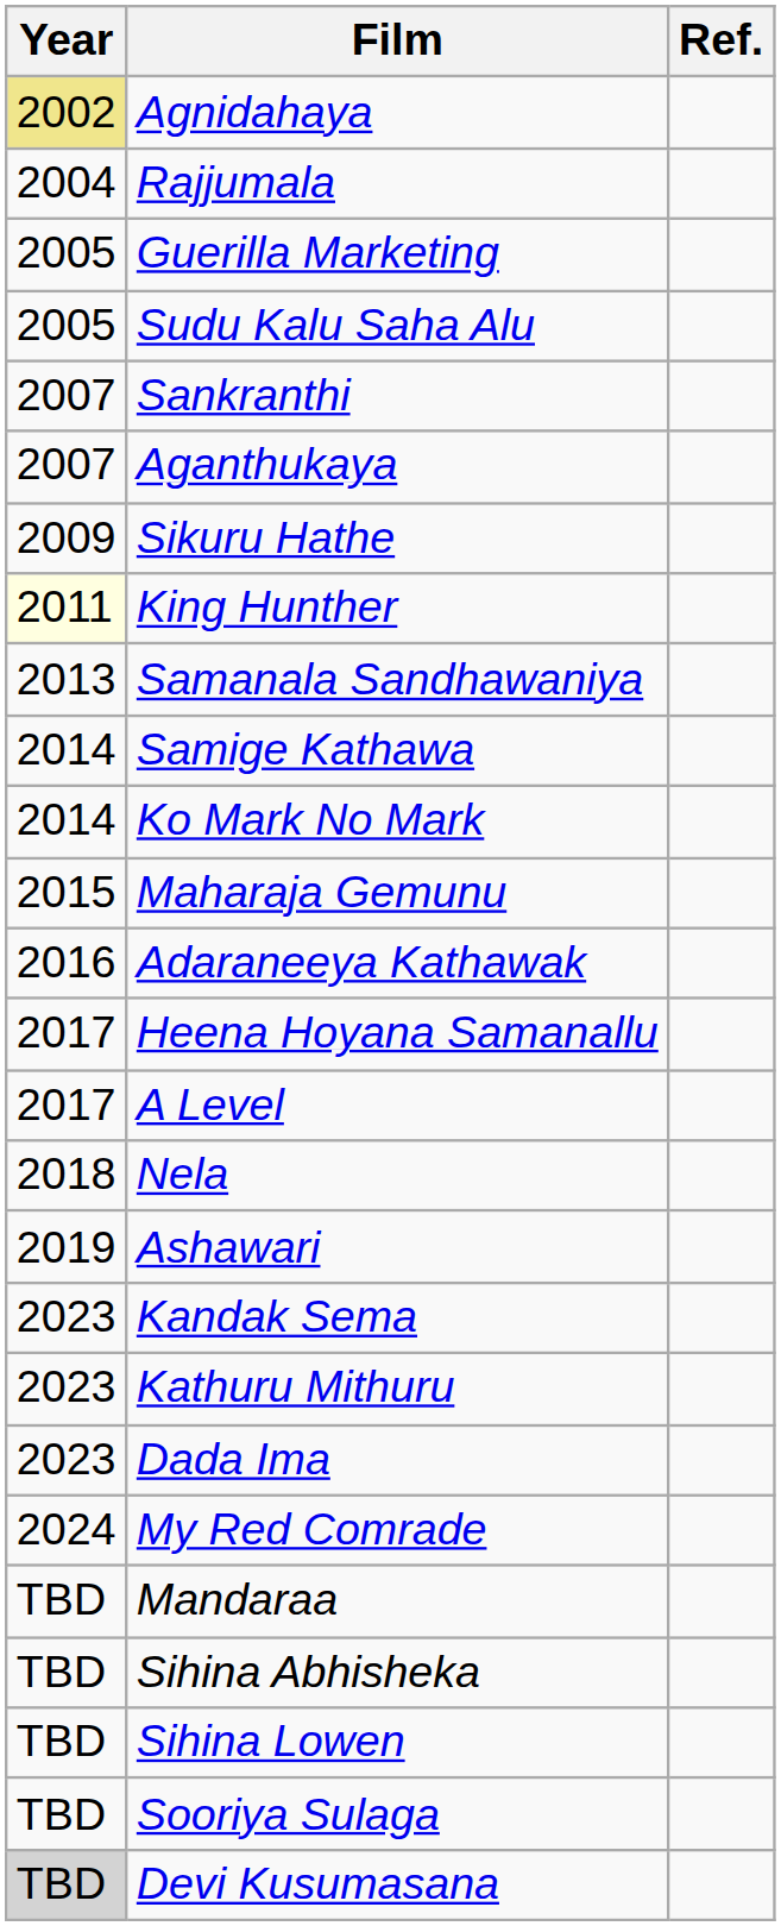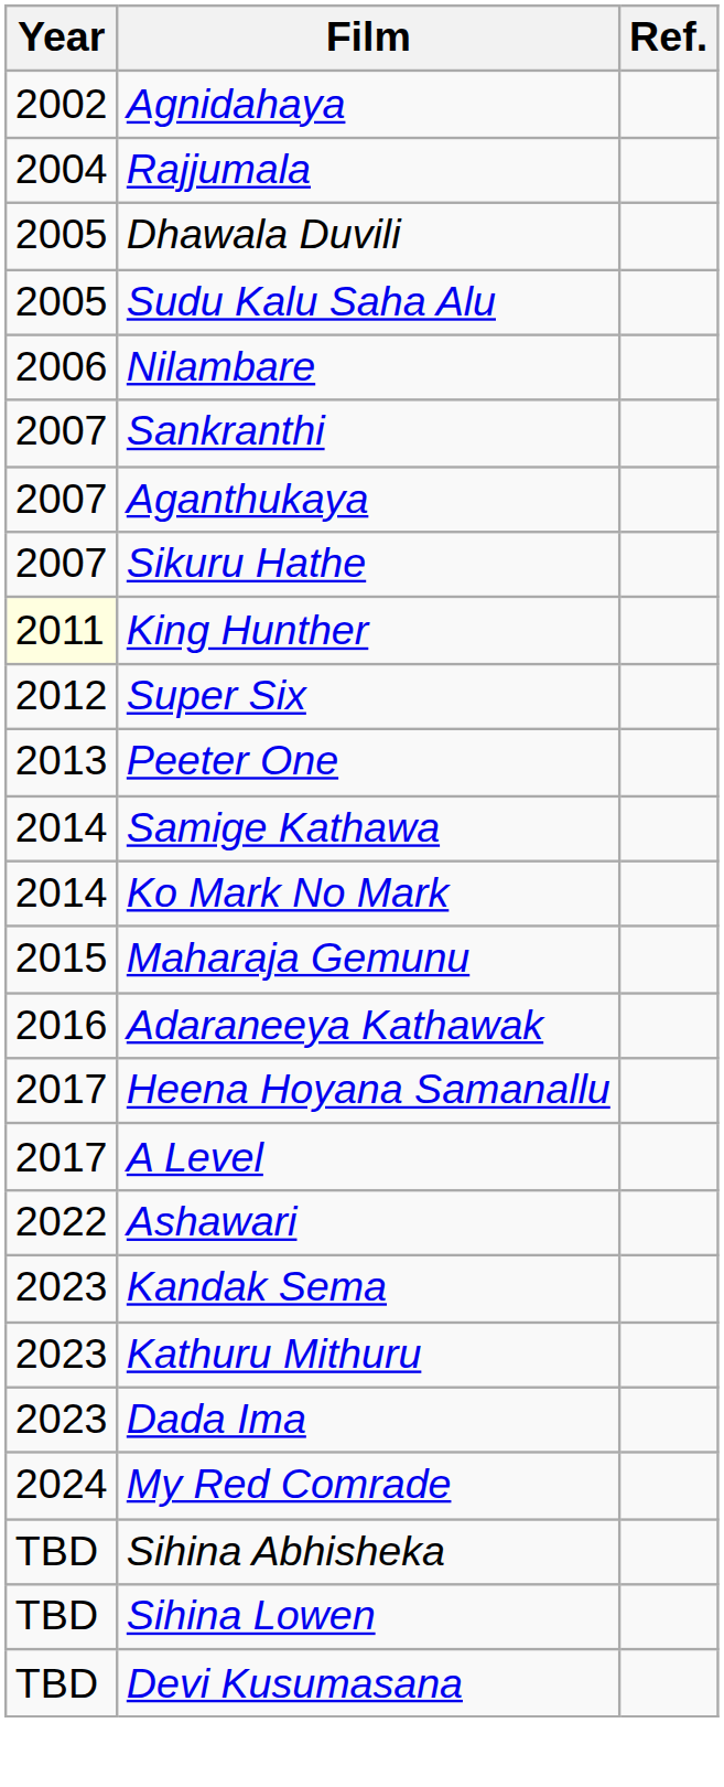 <table class="wikitable">
 <tr>
 <th>Year</th>
 <th>Film</th>
 <th>Ref.</th>
 </tr>
 <tr>
-<td style="background: khaki;">2002</td>
+<td>2002</td>
 <td><em><a href='#'>Agnidahaya</a></em></td>
 <td></td>
 </tr>
 <tr>
 <td>2004</td>
 <td><em><a href='#'>Rajjumala</a></em></td>
 <td></td>
 </tr>
 <tr>
 <td>2005</td>
-<td><em><a href='#'>Guerilla Marketing</a></em></td>
+<td><em>Dhawala Duvili</em></td>
 <td></td>
 </tr>
 <tr>
 <td>2005</td>
 <td><em><a href='#'>Sudu Kalu Saha Alu</a></em></td>
+<td></td>
+</tr>
+<tr>
+<td>2006</td>
+<td><em><a href='#'>Nilambare</a></em></td>
 <td></td>
 </tr>
 <tr>
 <td>2007</td>
 <td><em><a href='#'>Sankranthi</a></em></td>
 <td></td>
 </tr>
 <tr>
 <td>2007</td>
 <td><em><a href='#'>Aganthukaya</a></em></td>
 <td></td>
 </tr>
 <tr>
-<td>2009</td>
+<td>2007</td>
 <td><em><a href='#'>Sikuru Hathe</a></em></td>
 <td></td>
 </tr>
 <tr>
 <td style="background: lightyellow;">2011</td>
 <td><em><a href='#'>King Hunther</a></em></td>
 <td></td>
 </tr>
 <tr>
+<td>2012</td>
+<td><em><a href='#'>Super Six</a></em></td>
+<td></td>
+</tr>
+<tr>
 <td>2013</td>
-<td><em><a href='#'>Samanala Sandhawaniya</a></em></td>
+<td><em><a href='#'>Peeter One</a></em></td>
 <td></td>
 </tr>
 <tr>
 <td>2014</td>
 <td><em><a href='#'>Samige Kathawa</a></em></td>
 <td></td>
 </tr>
 <tr>
 <td>2014</td>
 <td><em><a href='#'>Ko Mark No Mark</a></em></td>
 <td></td>
 </tr>
 <tr>
 <td>2015</td>
 <td><em><a href='#'>Maharaja Gemunu</a></em></td>
 <td></td>
 </tr>
 <tr>
 <td>2016</td>
 <td><em><a href='#'>Adaraneeya Kathawak</a></em></td>
 <td></td>
 </tr>
 <tr>
 <td>2017</td>
 <td><em><a href='#'>Heena Hoyana Samanallu</a></em></td>
 <td></td>
 </tr>
 <tr>
 <td>2017</td>
 <td><em><a href='#'>A Level</a></em></td>
 <td></td>
 </tr>
 <tr>
-<td>2018</td>
-<td><em><a href='#'>Nela</a></em></td>
-<td></td>
-</tr>
-<tr>
-<td>2019</td>
+<td>2022</td>
 <td><em><a href='#'>Ashawari</a></em></td>
 <td></td>
 </tr>
 <tr>
 <td>2023</td>
 <td><em><a href='#'>Kandak Sema</a></em></td>
 <td></td>
 </tr>
 <tr>
 <td>2023</td>
 <td><em><a href='#'>Kathuru Mithuru</a></em></td>
 <td></td>
 </tr>
 <tr>
 <td>2023</td>
 <td><em><a href='#'>Dada Ima</a></em></td>
 <td></td>
 </tr>
 <tr>
 <td>2024</td>
 <td><em><a href='#'>My Red Comrade</a></em></td>
 <td></td>
 </tr>
 <tr>
 <td>TBD</td>
-<td><em>Mandaraa</em></td>
-<td></td>
-</tr>
-<tr>
-<td>TBD</td>
 <td><em>Sihina Abhisheka</em></td>
 <td></td>
 </tr>
 <tr>
 <td>TBD</td>
 <td><em><a href='#'>Sihina Lowen</a></em></td>
 <td></td>
 </tr>
 <tr>
 <td>TBD</td>
-<td><em><a href='#'>Sooriya Sulaga</a></em></td>
-<td></td>
-</tr>
-<tr>
-<td style="background: lightgrey;">TBD</td>
 <td><em><a href='#'>Devi Kusumasana</a></em></td>
 <td></td>
 </tr>
 </table>
